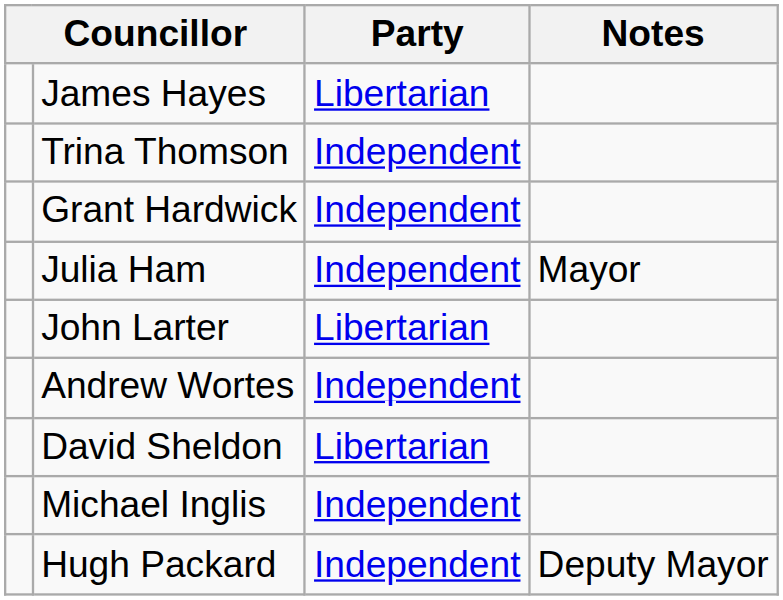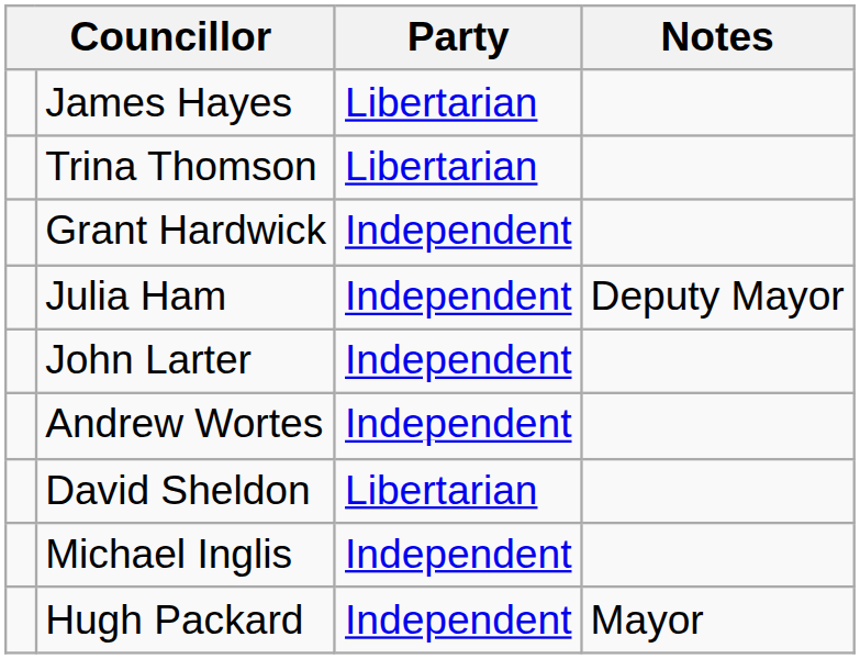 <table class="wikitable">
 <tr>
 <th colspan="2">Councillor</th>
 <th>Party</th>
 <th>Notes</th>
 </tr>
 <tr>
 <td> </td>
 <td>James Hayes</td>
 <td><a href='#'>Libertarian</a></td>
 <td></td>
 </tr>
 <tr>
 <td> </td>
 <td>Trina Thomson</td>
-<td><a href='#'>Independent</a></td>
+<td><a href='#'>Libertarian</a></td>
 <td></td>
 </tr>
 <tr>
 <td> </td>
 <td>Grant Hardwick</td>
 <td><a href='#'>Independent</a></td>
 <td></td>
 </tr>
 <tr>
 <td> </td>
 <td>Julia Ham</td>
 <td><a href='#'>Independent</a></td>
-<td>Mayor</td>
+<td>Deputy Mayor</td>
 </tr>
 <tr>
 <td> </td>
 <td>John Larter</td>
-<td><a href='#'>Libertarian</a></td>
+<td><a href='#'>Independent</a></td>
 <td></td>
 </tr>
 <tr>
 <td> </td>
 <td>Andrew Wortes</td>
 <td><a href='#'>Independent</a></td>
 <td></td>
 </tr>
 <tr>
 <td> </td>
 <td>David Sheldon</td>
 <td><a href='#'>Libertarian</a></td>
 <td></td>
 </tr>
 <tr>
 <td> </td>
 <td>Michael Inglis</td>
 <td><a href='#'>Independent</a></td>
 <td></td>
 </tr>
 <tr>
 <td> </td>
 <td>Hugh Packard</td>
 <td><a href='#'>Independent</a></td>
-<td>Deputy Mayor</td>
+<td>Mayor</td>
 </tr>
 </table>
